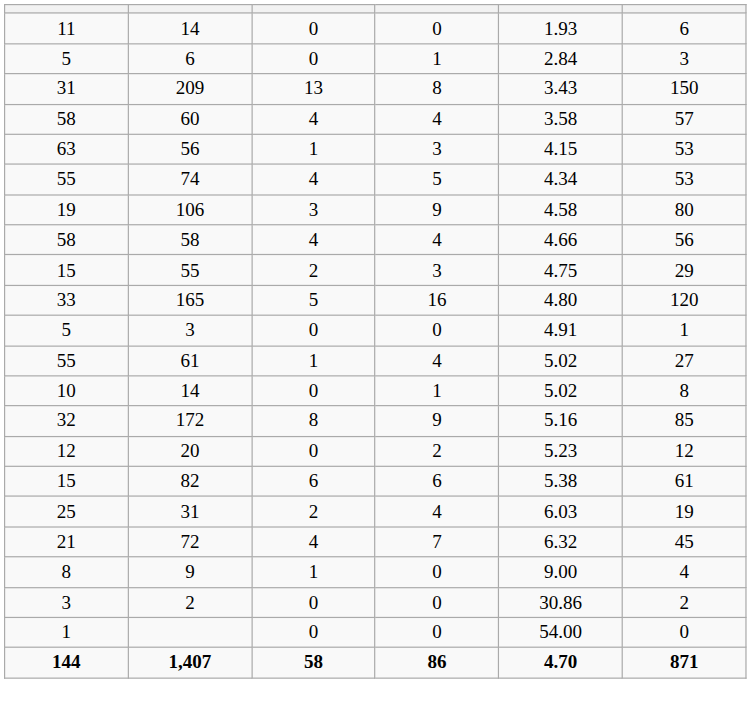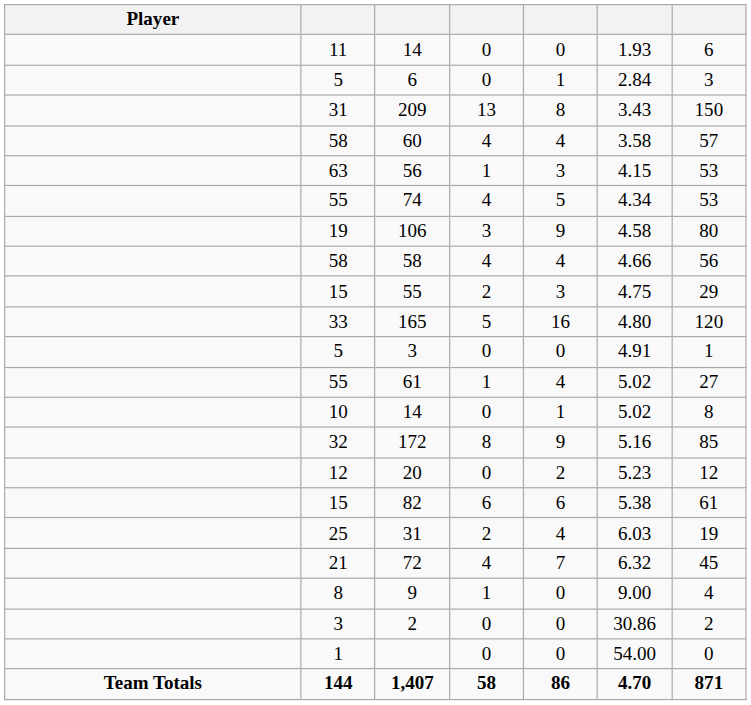 <table class="wikitable sortable" style="text-align:center;" width="100%">
 <tr>
+<th width="40%">Player</th>
 <th width="10%"></th>
 <th width="10%" data-sort-type="number"></th>
 <th width="10%"></th>
 <th width="10%"></th>
 <th width="10%"></th>
 <th width="10%"></th>
 </tr>
 <tr>
+<td></td>
 <td>11</td>
 <td>14</td>
 <td>0</td>
 <td>0</td>
 <td>1.93</td>
 <td>6</td>
 </tr>
 <tr>
+<td></td>
 <td>5</td>
 <td>6</td>
 <td>0</td>
 <td>1</td>
 <td>2.84</td>
 <td>3</td>
 </tr>
 <tr>
+<td></td>
 <td>31</td>
 <td>209</td>
 <td>13</td>
 <td>8</td>
 <td>3.43</td>
 <td>150</td>
 </tr>
 <tr>
+<td></td>
 <td>58</td>
 <td>60</td>
 <td>4</td>
 <td>4</td>
 <td>3.58</td>
 <td>57</td>
 </tr>
 <tr>
+<td></td>
 <td>63</td>
 <td>56</td>
 <td>1</td>
 <td>3</td>
 <td>4.15</td>
 <td>53</td>
 </tr>
 <tr>
+<td></td>
 <td>55</td>
 <td>74</td>
 <td>4</td>
 <td>5</td>
 <td>4.34</td>
 <td>53</td>
 </tr>
 <tr>
+<td></td>
 <td>19</td>
 <td>106</td>
 <td>3</td>
 <td>9</td>
 <td>4.58</td>
 <td>80</td>
 </tr>
 <tr>
+<td></td>
 <td>58</td>
 <td>58</td>
 <td>4</td>
 <td>4</td>
 <td>4.66</td>
 <td>56</td>
 </tr>
 <tr>
+<td></td>
 <td>15</td>
 <td>55</td>
 <td>2</td>
 <td>3</td>
 <td>4.75</td>
 <td>29</td>
 </tr>
 <tr>
+<td></td>
 <td>33</td>
 <td>165</td>
 <td>5</td>
 <td>16</td>
 <td>4.80</td>
 <td>120</td>
 </tr>
 <tr>
+<td></td>
 <td>5</td>
 <td>3</td>
 <td>0</td>
 <td>0</td>
 <td>4.91</td>
 <td>1</td>
 </tr>
 <tr>
+<td></td>
 <td>55</td>
 <td>61</td>
 <td>1</td>
 <td>4</td>
 <td>5.02</td>
 <td>27</td>
 </tr>
 <tr>
+<td></td>
 <td>10</td>
 <td>14</td>
 <td>0</td>
 <td>1</td>
 <td>5.02</td>
 <td>8</td>
 </tr>
 <tr>
+<td></td>
 <td>32</td>
 <td>172</td>
 <td>8</td>
 <td>9</td>
 <td>5.16</td>
 <td>85</td>
 </tr>
 <tr>
+<td></td>
 <td>12</td>
 <td>20</td>
 <td>0</td>
 <td>2</td>
 <td>5.23</td>
 <td>12</td>
 </tr>
 <tr>
+<td></td>
 <td>15</td>
 <td>82</td>
 <td>6</td>
 <td>6</td>
 <td>5.38</td>
 <td>61</td>
 </tr>
 <tr>
+<td></td>
 <td>25</td>
 <td>31</td>
 <td>2</td>
 <td>4</td>
 <td>6.03</td>
 <td>19</td>
 </tr>
 <tr>
+<td></td>
 <td>21</td>
 <td>72</td>
 <td>4</td>
 <td>7</td>
 <td>6.32</td>
 <td>45</td>
 </tr>
 <tr>
+<td></td>
 <td>8</td>
 <td>9</td>
 <td>1</td>
 <td>0</td>
 <td>9.00</td>
 <td>4</td>
 </tr>
 <tr>
+<td></td>
 <td>3</td>
 <td>2</td>
 <td>0</td>
 <td>0</td>
 <td>30.86</td>
 <td>2</td>
 </tr>
 <tr>
+<td></td>
 <td>1</td>
 <td></td>
 <td>0</td>
 <td>0</td>
 <td>54.00</td>
 <td>0</td>
 </tr>
 <tr>
+<td><strong>Team Totals</strong></td>
 <td><strong>144</strong></td>
 <td><strong>1,407</strong></td>
 <td><strong>58</strong></td>
 <td><strong>86</strong></td>
 <td><strong>4.70</strong></td>
 <td><strong>871</strong></td>
 </tr>
 </table>
